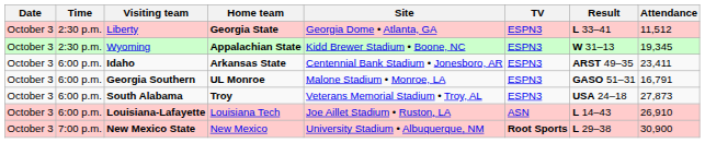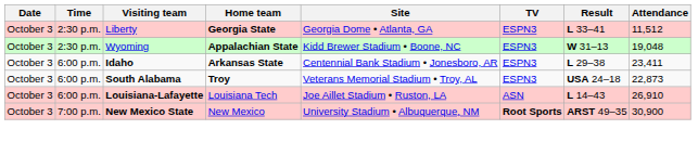 <table class="wikitable" style="font-size:95%;">
 <tr>
 <th>Date</th>
 <th>Time</th>
 <th>Visiting team</th>
 <th>Home team</th>
 <th>Site</th>
 <th>TV</th>
 <th>Result</th>
 <th>Attendance</th>
 </tr>
 <tr style="background:#fcc">
 <td>October 3</td>
 <td>2:30 p.m.</td>
 <td><a href='#'>Liberty</a></td>
 <td><strong>Georgia State</strong></td>
 <td><a href='#'>Georgia Dome</a> • <a href='#'>Atlanta, GA</a></td>
 <td><a href='#'>ESPN3</a></td>
 <td><strong>L</strong> 33–41</td>
 <td>11,512</td>
 </tr>
 <tr style="background:#cfc">
 <td>October 3</td>
 <td>2:30 p.m.</td>
 <td><a href='#'>Wyoming</a></td>
 <td><strong>Appalachian State</strong></td>
 <td><a href='#'>Kidd Brewer Stadium</a> • <a href='#'>Boone, NC</a></td>
 <td><a href='#'>ESPN3</a></td>
 <td><strong>W</strong> 31–13</td>
-<td>19,345</td>
+<td>19,048</td>
 </tr>
 <tr style="background:">
 <td>October 3</td>
 <td>6:00 p.m.</td>
 <td><strong>Idaho</strong></td>
 <td><strong>Arkansas State</strong></td>
 <td><a href='#'>Centennial Bank Stadium</a> • <a href='#'>Jonesboro, AR</a></td>
 <td><a href='#'>ESPN3</a></td>
-<td><strong>ARST</strong> 49–35</td>
+<td><strong>L</strong> 29–38</td>
 <td>23,411</td>
-</tr>
-<tr style="background:">
-<td>October 3</td>
-<td>6:00 p.m.</td>
-<td><strong>Georgia Southern</strong></td>
-<td><strong>UL Monroe</strong></td>
-<td><a href='#'>Malone Stadium</a> • <a href='#'>Monroe, LA</a></td>
-<td><a href='#'>ESPN3</a></td>
-<td><strong>GASO</strong> 51–31</td>
-<td>16,791</td>
 </tr>
 <tr style="background:">
 <td>October 3</td>
 <td>6:00 p.m.</td>
 <td><strong>South Alabama</strong></td>
 <td><strong>Troy</strong></td>
 <td><a href='#'>Veterans Memorial Stadium</a> • <a href='#'>Troy, AL</a></td>
 <td><a href='#'>ESPN3</a></td>
 <td><strong>USA</strong> 24–18</td>
-<td>27,873</td>
+<td>22,873</td>
 </tr>
 <tr style="background:#fcc">
 <td>October 3</td>
 <td>6:00 p.m.</td>
 <td><strong>Louisiana-Lafayette</strong></td>
 <td><a href='#'>Louisiana Tech</a></td>
 <td><a href='#'>Joe Aillet Stadium</a> • <a href='#'>Ruston, LA</a></td>
 <td><a href='#'>ASN</a></td>
 <td><strong>L</strong> 14–43</td>
 <td>26,910</td>
 </tr>
 <tr style="background:#fcc">
 <td>October 3</td>
 <td>7:00 p.m.</td>
 <td><strong>New Mexico State</strong></td>
 <td><a href='#'>New Mexico</a></td>
 <td><a href='#'>University Stadium</a> • <a href='#'>Albuquerque, NM</a></td>
 <td><strong>Root Sports</strong></td>
-<td><strong>L</strong> 29–38</td>
+<td><strong>ARST</strong> 49–35</td>
 <td>30,900</td>
 </tr>
 </table>
